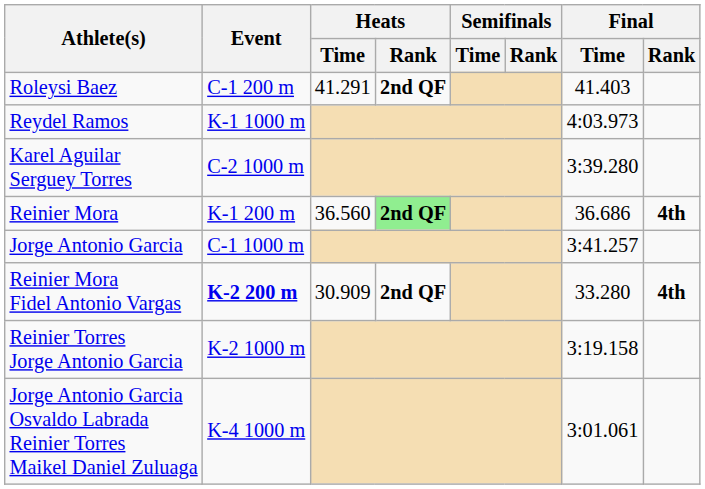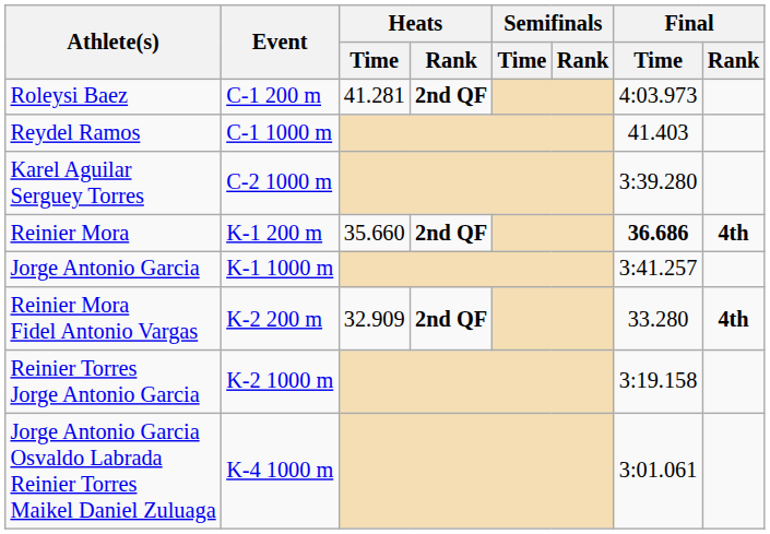 <table class="wikitable" style="font-size:90%">
 <tr>
 <th rowspan=2>Athlete(s)</th>
 <th rowspan=2>Event</th>
 <th colspan=2>Heats</th>
 <th colspan=2>Semifinals</th>
 <th colspan=2>Final</th>
 </tr>
 <tr>
 <th>Time</th>
 <th>Rank</th>
 <th>Time</th>
 <th>Rank</th>
 <th>Time</th>
 <th>Rank</th>
 </tr>
 <tr>
 <td><a href='#'>Roleysi Baez</a></td>
 <td><a href='#'>C-1 200 m</a></td>
-<td align=center>41.291</td>
+<td align=center>41.281</td>
 <td align=center><strong>2nd QF</strong></td>
 <td bgcolor=wheat colspan="2"></td>
-<td align=center>41.403</td>
+<td align=center>4:03.973</td>
 <td align=center></td>
 </tr>
 <tr>
 <td><a href='#'>Reydel Ramos</a></td>
-<td><a href='#'>K-1 1000 m</a></td>
+<td><a href='#'>C-1 1000 m</a></td>
 <td bgcolor=wheat colspan="4"></td>
-<td align=center>4:03.973</td>
+<td align=center>41.403</td>
 <td align=center></td>
 </tr>
 <tr>
 <td><a href='#'>Karel Aguilar</a><br><a href='#'>Serguey Torres</a></td>
 <td><a href='#'>C-2 1000 m</a></td>
 <td bgcolor=wheat colspan="4"></td>
 <td align=center>3:39.280</td>
 <td align=center></td>
 </tr>
 <tr>
 <td><a href='#'>Reinier Mora</a></td>
 <td><a href='#'>K-1 200 m</a></td>
-<td align=center>36.560</td>
-<td align=center style="background: lightgreen;"><strong>2nd QF</strong></td>
+<td align=center>35.660</td>
+<td align=center><strong>2nd QF</strong></td>
 <td bgcolor=wheat colspan="2"></td>
-<td align=center>36.686</td>
+<td align=center><strong>36.686</strong></td>
 <td align=center><strong>4th</strong></td>
 </tr>
 <tr>
 <td><a href='#'>Jorge Antonio Garcia</a></td>
-<td><a href='#'>C-1 1000 m</a></td>
+<td><a href='#'>K-1 1000 m</a></td>
 <td bgcolor=wheat colspan="4"></td>
 <td align=center>3:41.257</td>
 <td align=center></td>
 </tr>
 <tr>
 <td><a href='#'>Reinier Mora</a><br><a href='#'>Fidel Antonio Vargas</a></td>
-<td><strong><a href='#'>K-2 200 m</a></strong></td>
-<td align=center>30.909</td>
+<td><a href='#'>K-2 200 m</a></td>
+<td align=center>32.909</td>
 <td align=center><strong>2nd QF</strong></td>
 <td bgcolor=wheat colspan="2"></td>
 <td align=center>33.280</td>
 <td align=center><strong>4th</strong></td>
 </tr>
 <tr>
 <td><a href='#'>Reinier Torres</a><br><a href='#'>Jorge Antonio Garcia</a></td>
 <td><a href='#'>K-2 1000 m</a></td>
 <td bgcolor=wheat colspan="4"></td>
 <td align=center>3:19.158</td>
 <td align=center></td>
 </tr>
 <tr>
 <td><a href='#'>Jorge Antonio Garcia</a><br><a href='#'>Osvaldo Labrada</a><br><a href='#'>Reinier Torres</a><br><a href='#'>Maikel Daniel Zuluaga</a></td>
 <td><a href='#'>K-4 1000 m</a></td>
 <td bgcolor=wheat colspan="4"></td>
 <td align=center>3:01.061</td>
 <td align=center></td>
 </tr>
 </table>
